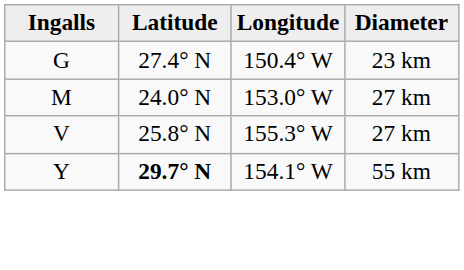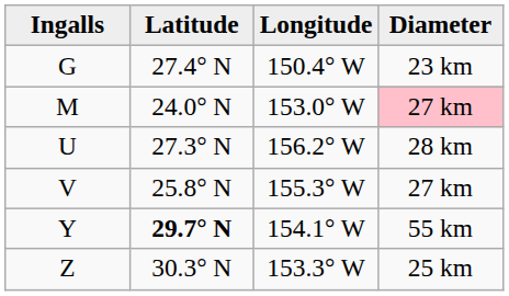 <table class="wikitable">
 <tr>
 <th width="25%" style="background:#eeeeee;">Ingalls</th>
 <th width="25%" style="background:#eeeeee;">Latitude</th>
 <th width="25%" style="background:#eeeeee;">Longitude</th>
 <th width="25%" style="background:#eeeeee;">Diameter</th>
 </tr>
 <tr>
 <td align="center">G</td>
 <td align="center">27.4° N</td>
 <td align="center">150.4° W</td>
 <td align="center">23 km</td>
 </tr>
 <tr>
 <td align="center">M</td>
 <td align="center">24.0° N</td>
 <td align="center">153.0° W</td>
-<td align="center">27 km</td>
+<td align="center" style="background: pink;">27 km</td>
+</tr>
+<tr>
+<td align="center">U</td>
+<td align="center">27.3° N</td>
+<td align="center">156.2° W</td>
+<td align="center">28 km</td>
 </tr>
 <tr>
 <td align="center">V</td>
 <td align="center">25.8° N</td>
 <td align="center">155.3° W</td>
 <td align="center">27 km</td>
 </tr>
 <tr>
 <td align="center">Y</td>
 <td align="center"><strong>29.7° N</strong></td>
 <td align="center">154.1° W</td>
 <td align="center">55 km</td>
 </tr>
+<tr>
+<td align="center">Z</td>
+<td align="center">30.3° N</td>
+<td align="center">153.3° W</td>
+<td align="center">25 km</td>
+</tr>
 </table>
